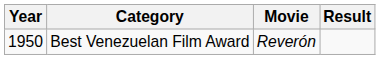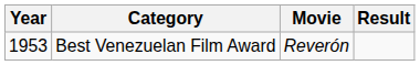 <table class="wikitable">
 <tr>
 <th>Year</th>
 <th>Category</th>
 <th>Movie</th>
 <th>Result</th>
 </tr>
 <tr>
-<td>1950</td>
+<td>1953</td>
 <td>Best Venezuelan Film Award</td>
 <td><em>Reverón</em></td>
 </tr>
 </table>
